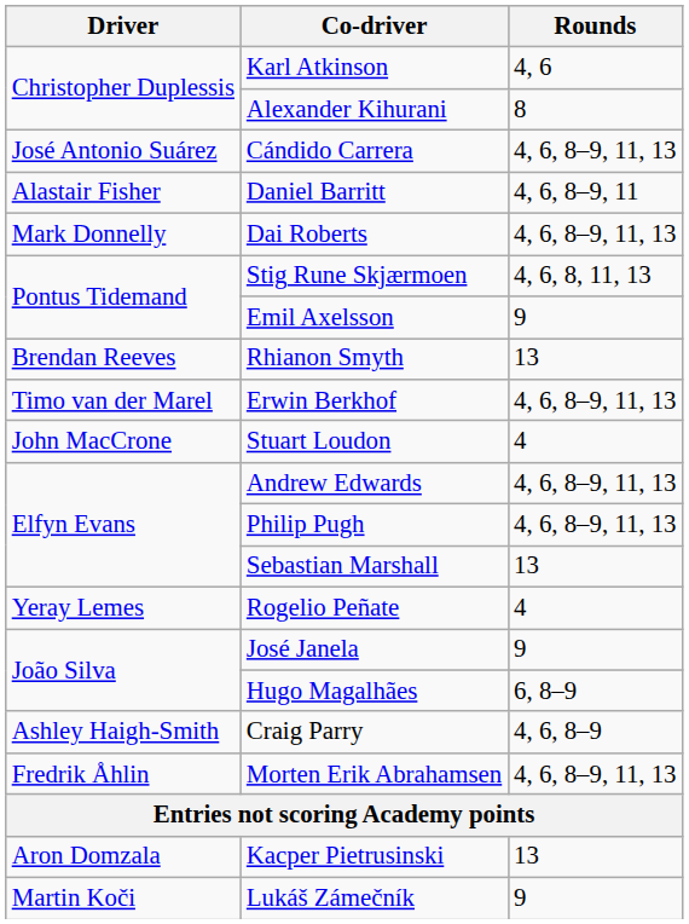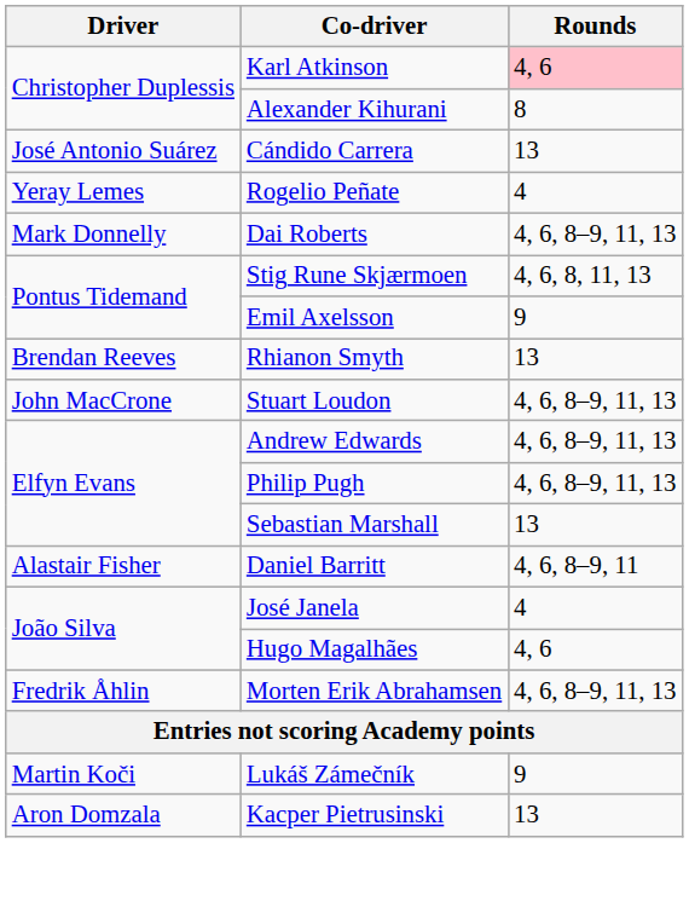 <table class="wikitable" style="font-size: 85%">
 <tr>
 <th>Driver</th>
 <th>Co-driver</th>
 <th>Rounds</th>
 </tr>
 <tr>
 <td rowspan=2> <a href='#'>Christopher Duplessis</a></td>
 <td> <a href='#'>Karl Atkinson</a></td>
-<td>4, 6</td>
+<td style="background: pink;">4, 6</td>
 </tr>
 <tr>
 <td> <a href='#'>Alexander Kihurani</a></td>
 <td>8</td>
 </tr>
 <tr>
 <td> <a href='#'>José Antonio Suárez</a></td>
 <td> <a href='#'>Cándido Carrera</a></td>
-<td>4, 6, 8–9, 11, 13</td>
+<td>13</td>
 </tr>
 <tr>
-<td> <a href='#'>Alastair Fisher</a></td>
-<td> <a href='#'>Daniel Barritt</a></td>
-<td>4, 6, 8–9, 11</td>
+<td> <a href='#'>Yeray Lemes</a></td>
+<td> <a href='#'>Rogelio Peñate</a></td>
+<td>4</td>
 </tr>
 <tr>
 <td> <a href='#'>Mark Donnelly</a></td>
 <td> <a href='#'>Dai Roberts</a></td>
 <td>4, 6, 8–9, 11, 13</td>
 </tr>
 <tr>
 <td rowspan=2> <a href='#'>Pontus Tidemand</a></td>
 <td> <a href='#'>Stig Rune Skjærmoen</a></td>
 <td>4, 6, 8, 11, 13</td>
 </tr>
 <tr>
 <td> <a href='#'>Emil Axelsson</a></td>
 <td>9</td>
 </tr>
 <tr>
 <td> <a href='#'>Brendan Reeves</a></td>
 <td> <a href='#'>Rhianon Smyth</a></td>
 <td>13</td>
 </tr>
 <tr>
-<td> <a href='#'>Timo van der Marel</a></td>
-<td> <a href='#'>Erwin Berkhof</a></td>
-<td>4, 6, 8–9, 11, 13</td>
-</tr>
-<tr>
 <td> <a href='#'>John MacCrone</a></td>
 <td> <a href='#'>Stuart Loudon</a></td>
-<td>4</td>
+<td>4, 6, 8–9, 11, 13</td>
 </tr>
 <tr>
 <td rowspan="3"> <a href='#'>Elfyn Evans</a></td>
 <td> <a href='#'>Andrew Edwards</a></td>
 <td>4, 6, 8–9, 11, 13</td>
 </tr>
 <tr>
 <td> <a href='#'>Philip Pugh</a></td>
 <td>4, 6, 8–9, 11, 13</td>
 </tr>
 <tr>
 <td> <a href='#'>Sebastian Marshall</a></td>
 <td>13</td>
 </tr>
 <tr>
-<td> <a href='#'>Yeray Lemes</a></td>
-<td> <a href='#'>Rogelio Peñate</a></td>
-<td>4</td>
+<td> <a href='#'>Alastair Fisher</a></td>
+<td> <a href='#'>Daniel Barritt</a></td>
+<td>4, 6, 8–9, 11</td>
 </tr>
 <tr>
 <td rowspan=2> <a href='#'>João Silva</a></td>
 <td> <a href='#'>José Janela</a></td>
-<td>9</td>
+<td>4</td>
 </tr>
 <tr>
 <td> <a href='#'>Hugo Magalhães</a></td>
-<td>6, 8–9</td>
-</tr>
-<tr>
-<td> <a href='#'>Ashley Haigh-Smith</a></td>
-<td> Craig Parry</td>
-<td>4, 6, 8–9</td>
+<td>4, 6</td>
 </tr>
 <tr>
 <td> <a href='#'>Fredrik Åhlin</a></td>
 <td> <a href='#'>Morten Erik Abrahamsen</a></td>
 <td>4, 6, 8–9, 11, 13</td>
 </tr>
 <tr>
 <th colspan=3>Entries not scoring Academy points</th>
 </tr>
 <tr>
+<td> <a href='#'>Martin Koči</a></td>
+<td> <a href='#'>Lukáš Zámečník</a></td>
+<td>9</td>
+</tr>
+<tr>
 <td> <a href='#'>Aron Domzala</a></td>
 <td> <a href='#'>Kacper Pietrusinski</a></td>
 <td>13</td>
 </tr>
-<tr>
-<td> <a href='#'>Martin Koči</a></td>
-<td> <a href='#'>Lukáš Zámečník</a></td>
-<td>9</td>
-</tr>
 </table>
